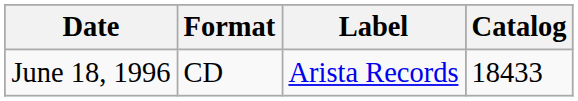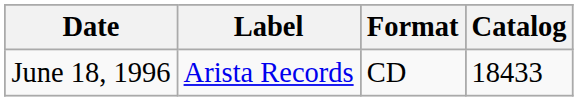 <table class="wikitable">
 <tr>
 <th>Date</th>
+<th>Label</th>
 <th>Format</th>
-<th>Label</th>
 <th>Catalog</th>
 </tr>
 <tr>
 <td>June 18, 1996</td>
+<td><a href='#'>Arista Records</a></td>
 <td>CD</td>
-<td><a href='#'>Arista Records</a></td>
 <td>18433</td>
 </tr>
 </table>
